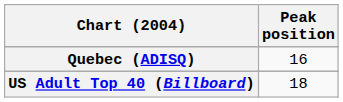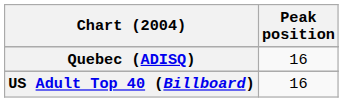 <table class="wikitable sortable plainrowheaders" style="text-align:center">
 <tr>
 <th scope="col">Chart (2004)</th>
 <th scope="col">Peak<br>position</th>
 </tr>
 <tr>
 </tr>
 <tr>
 </tr>
 <tr>
 </tr>
 <tr>
 </tr>
 <tr>
 </tr>
 <tr>
 </tr>
 <tr>
 </tr>
 <tr>
 </tr>
 <tr>
 </tr>
 <tr>
 <th scope="row">Quebec (<a href='#'>ADISQ</a>)</th>
 <td>16</td>
 </tr>
 <tr>
 </tr>
 <tr>
 </tr>
 <tr>
 </tr>
 <tr>
 </tr>
 <tr>
 </tr>
 <tr>
 </tr>
 <tr>
 <th scope="row">US <a href='#'>Adult Top 40</a> (<em><a href='#'>Billboard</a></em>)</th>
-<td>18</td>
+<td>16</td>
 </tr>
 </table>
